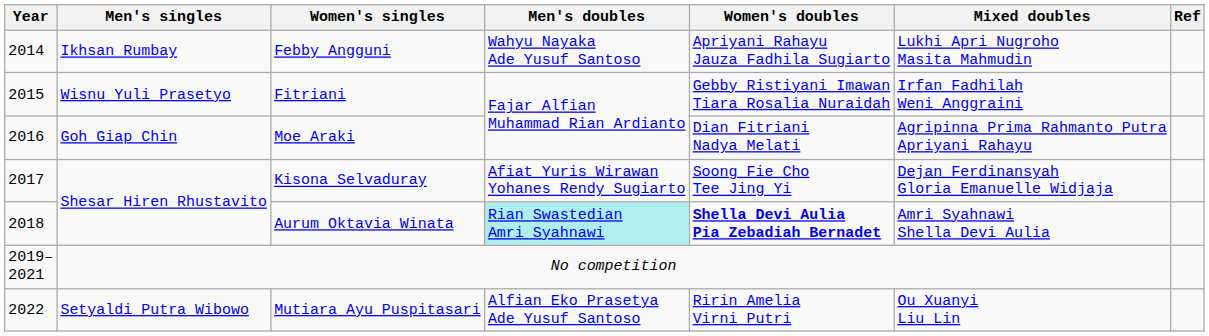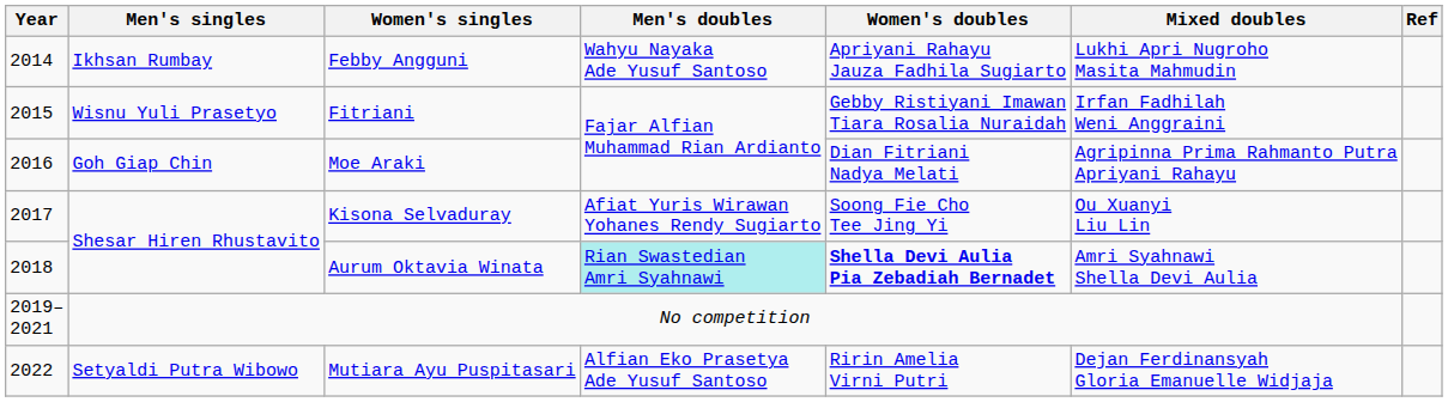 <table class=wikitable style="font-size:90%;">
 <tr>
 <th>Year</th>
 <th>Men's singles</th>
 <th>Women's singles</th>
 <th>Men's doubles</th>
 <th>Women's doubles</th>
 <th>Mixed doubles</th>
 <th>Ref</th>
 </tr>
 <tr>
 <td>2014</td>
 <td> <a href='#'>Ikhsan Rumbay</a></td>
 <td> <a href='#'>Febby Angguni</a></td>
 <td> <a href='#'>Wahyu Nayaka</a><br> <a href='#'>Ade Yusuf Santoso</a></td>
 <td> <a href='#'>Apriyani Rahayu</a><br> <a href='#'>Jauza Fadhila Sugiarto</a></td>
 <td> <a href='#'>Lukhi Apri Nugroho</a><br> <a href='#'>Masita Mahmudin</a></td>
 <td></td>
 </tr>
 <tr>
 <td>2015</td>
 <td> <a href='#'>Wisnu Yuli Prasetyo</a></td>
 <td> <a href='#'>Fitriani</a></td>
 <td rowspan=2> <a href='#'>Fajar Alfian</a><br> <a href='#'>Muhammad Rian Ardianto</a></td>
 <td> <a href='#'>Gebby Ristiyani Imawan</a><br> <a href='#'>Tiara Rosalia Nuraidah</a></td>
 <td> <a href='#'>Irfan Fadhilah</a><br> <a href='#'>Weni Anggraini</a></td>
 <td></td>
 </tr>
 <tr>
 <td>2016</td>
 <td> <a href='#'>Goh Giap Chin</a></td>
 <td> <a href='#'>Moe Araki</a></td>
 <td> <a href='#'>Dian Fitriani</a><br> <a href='#'>Nadya Melati</a></td>
 <td> <a href='#'>Agripinna Prima Rahmanto Putra</a><br> <a href='#'>Apriyani Rahayu</a></td>
 <td></td>
 </tr>
 <tr>
 <td>2017</td>
 <td rowspan=2> <a href='#'>Shesar Hiren Rhustavito</a></td>
 <td> <a href='#'>Kisona Selvaduray</a></td>
 <td> <a href='#'>Afiat Yuris Wirawan</a><br> <a href='#'>Yohanes Rendy Sugiarto</a></td>
 <td> <a href='#'>Soong Fie Cho</a><br> <a href='#'>Tee Jing Yi</a></td>
-<td> <a href='#'>Dejan Ferdinansyah</a><br> <a href='#'>Gloria Emanuelle Widjaja</a></td>
+<td> <a href='#'>Ou Xuanyi</a><br> <a href='#'>Liu Lin</a></td>
 <td></td>
 </tr>
 <tr>
 <td>2018</td>
 <td> <a href='#'>Aurum Oktavia Winata</a></td>
 <td style="background: paleturquoise;"> <a href='#'>Rian Swastedian</a><br> <a href='#'>Amri Syahnawi</a></td>
 <td><strong> <a href='#'>Shella Devi Aulia</a><br> <a href='#'>Pia Zebadiah Bernadet</a></strong></td>
 <td> <a href='#'>Amri Syahnawi</a><br> <a href='#'>Shella Devi Aulia</a></td>
 <td></td>
 </tr>
 <tr>
 <td>2019–<br>2021</td>
 <td colspan=5 align=center><em>No competition</em></td>
 </tr>
 <tr>
 <td>2022</td>
 <td> <a href='#'>Setyaldi Putra Wibowo</a></td>
 <td> <a href='#'>Mutiara Ayu Puspitasari</a></td>
 <td> <a href='#'>Alfian Eko Prasetya</a><br> <a href='#'>Ade Yusuf Santoso</a></td>
 <td> <a href='#'>Ririn Amelia</a><br> <a href='#'>Virni Putri</a></td>
-<td> <a href='#'>Ou Xuanyi</a><br> <a href='#'>Liu Lin</a></td>
+<td> <a href='#'>Dejan Ferdinansyah</a><br> <a href='#'>Gloria Emanuelle Widjaja</a></td>
 <td></td>
 </tr>
 </table>
